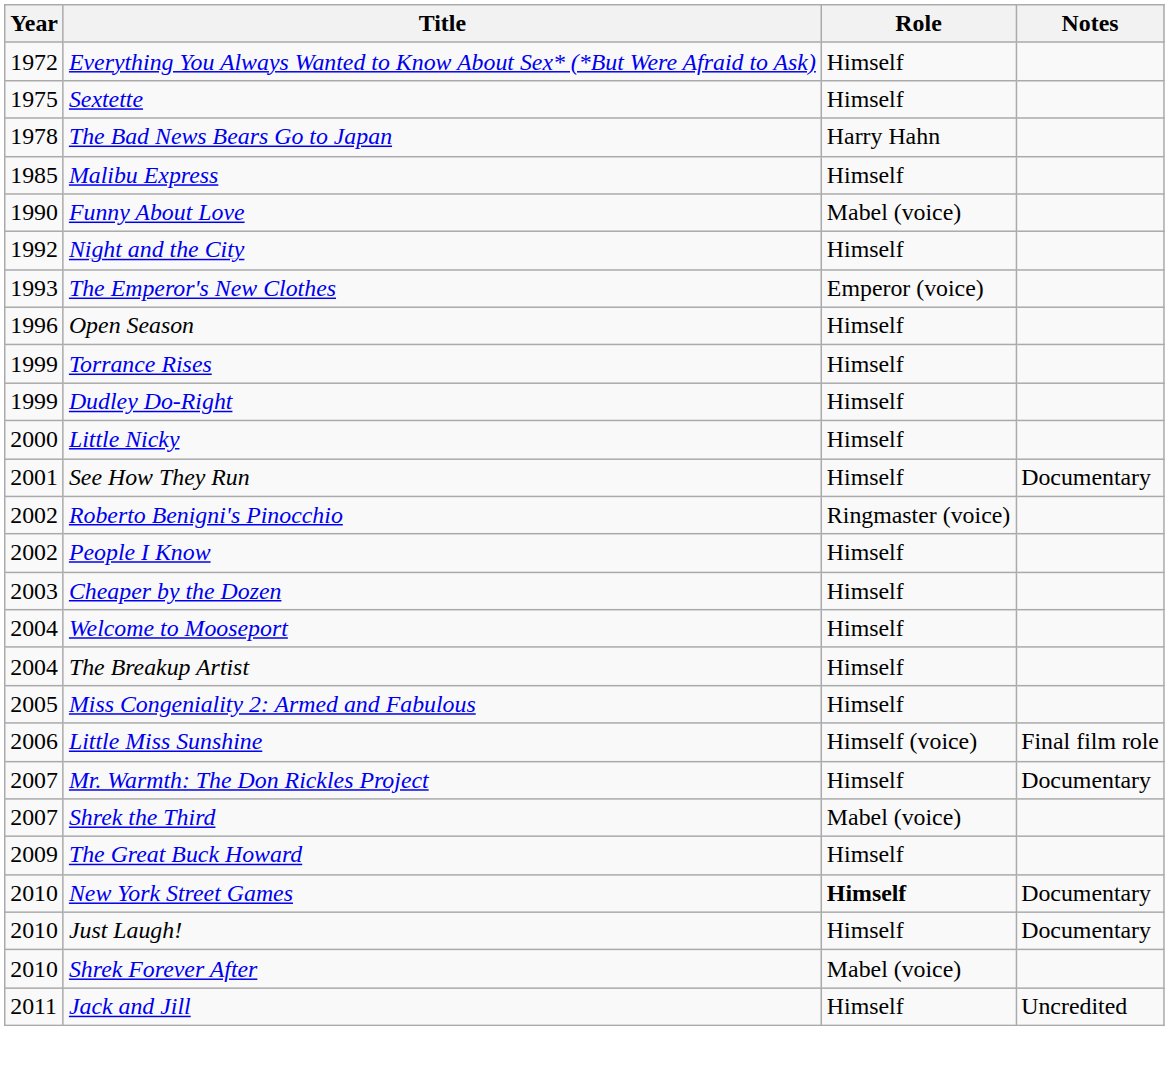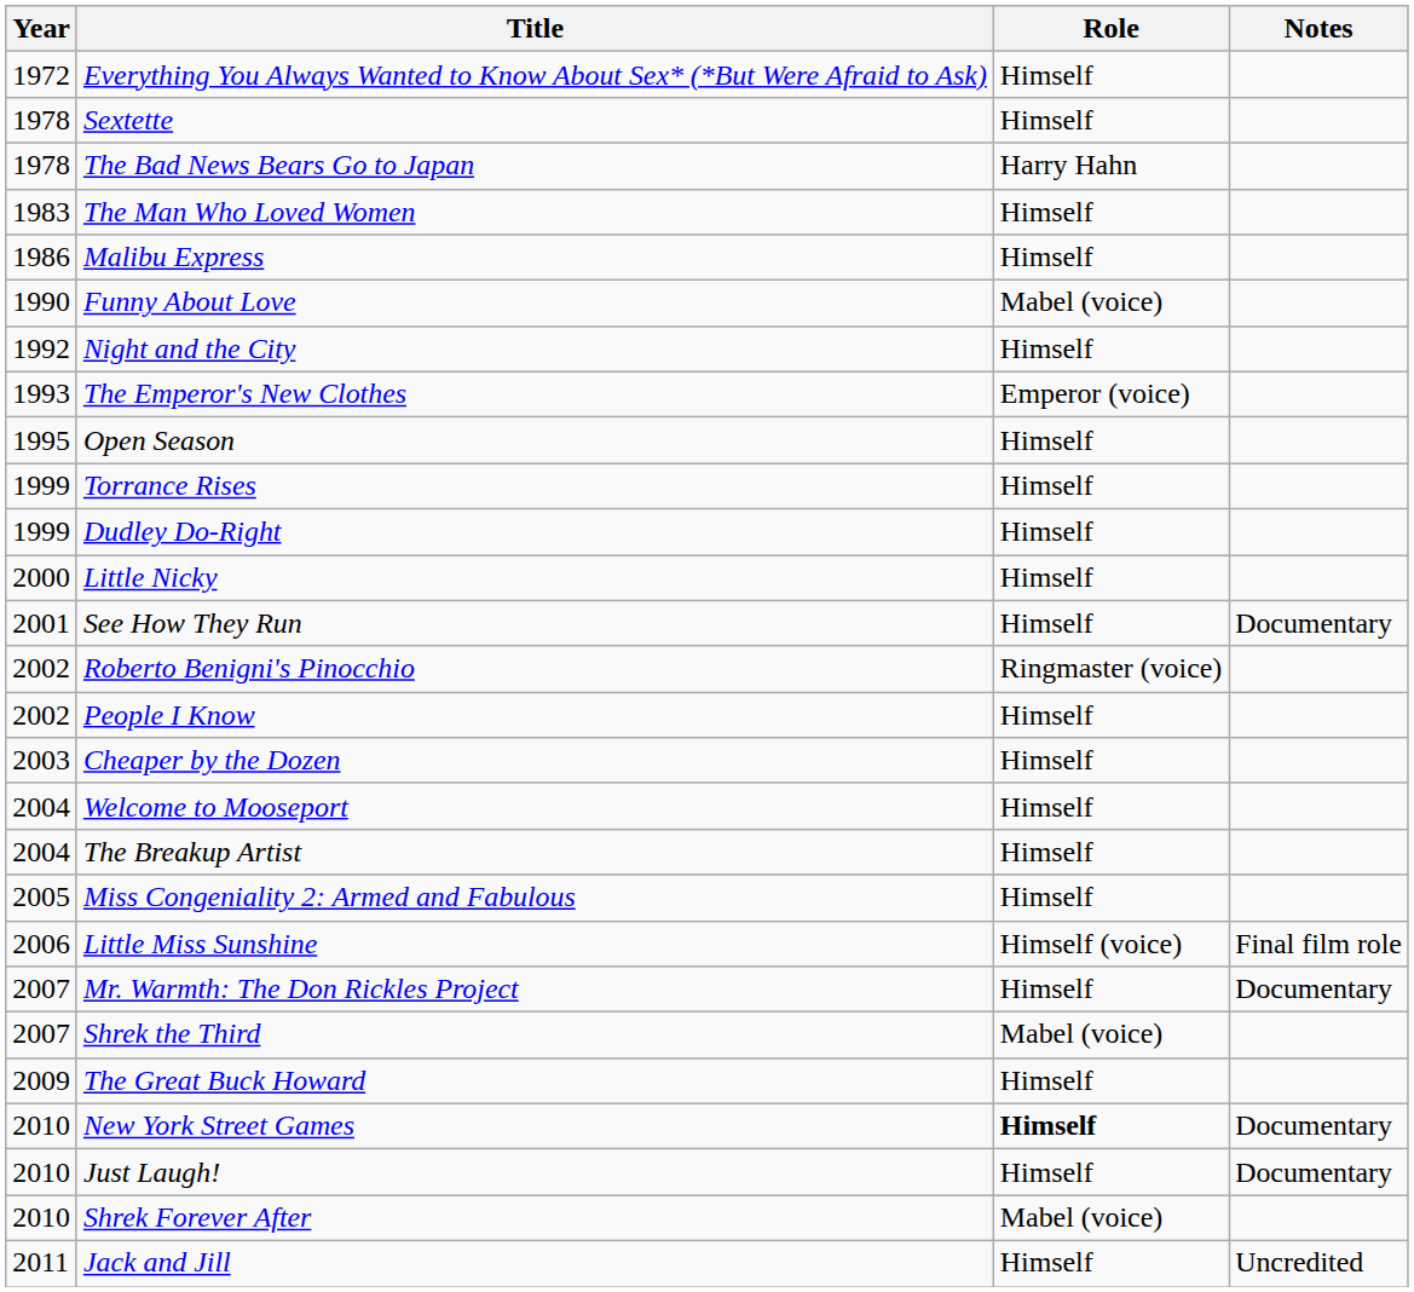 <table class="wikitable sortable">
 <tr>
 <th>Year</th>
 <th>Title</th>
 <th>Role</th>
 <th>Notes</th>
 </tr>
 <tr>
 <td>1972</td>
 <td><em><a href='#'>Everything You Always Wanted to Know About Sex* (*But Were Afraid to Ask)</a></em></td>
 <td>Himself</td>
 <td></td>
 </tr>
 <tr>
-<td>1975</td>
+<td>1978</td>
 <td><em><a href='#'>Sextette</a></em></td>
 <td>Himself</td>
 <td></td>
 </tr>
 <tr>
 <td>1978</td>
 <td><em><a href='#'>The Bad News Bears Go to Japan</a></em></td>
 <td>Harry Hahn</td>
 <td></td>
 </tr>
 <tr>
-<td>1985</td>
+<td>1983</td>
+<td><em><a href='#'>The Man Who Loved Women</a></em></td>
+<td>Himself</td>
+<td></td>
+</tr>
+<tr>
+<td>1986</td>
 <td><em><a href='#'>Malibu Express</a></em></td>
 <td>Himself</td>
 <td></td>
 </tr>
 <tr>
 <td>1990</td>
 <td><em><a href='#'>Funny About Love</a></em></td>
 <td>Mabel (voice)</td>
 <td></td>
 </tr>
 <tr>
 <td>1992</td>
 <td><em><a href='#'>Night and the City</a></em></td>
 <td>Himself</td>
 <td></td>
 </tr>
 <tr>
 <td>1993</td>
 <td><em><a href='#'>The Emperor's New Clothes</a></em></td>
 <td>Emperor (voice)</td>
 <td></td>
 </tr>
 <tr>
-<td>1996</td>
+<td>1995</td>
 <td><em>Open Season</em></td>
 <td>Himself</td>
 <td></td>
 </tr>
 <tr>
 <td>1999</td>
 <td><em><a href='#'>Torrance Rises</a></em></td>
 <td>Himself</td>
 <td></td>
 </tr>
 <tr>
 <td>1999</td>
 <td><em><a href='#'>Dudley Do-Right</a></em></td>
 <td>Himself</td>
 <td></td>
 </tr>
 <tr>
 <td>2000</td>
 <td><em><a href='#'>Little Nicky</a></em></td>
 <td>Himself</td>
 <td></td>
 </tr>
 <tr>
 <td>2001</td>
 <td><em>See How They Run</em></td>
 <td>Himself</td>
 <td>Documentary</td>
 </tr>
 <tr>
 <td>2002</td>
 <td><em><a href='#'>Roberto Benigni's Pinocchio</a></em></td>
 <td>Ringmaster (voice)</td>
 <td></td>
 </tr>
 <tr>
 <td>2002</td>
 <td><em><a href='#'>People I Know</a></em></td>
 <td>Himself</td>
 <td></td>
 </tr>
 <tr>
 <td>2003</td>
 <td><em><a href='#'>Cheaper by the Dozen</a></em></td>
 <td>Himself</td>
 <td></td>
 </tr>
 <tr>
 <td>2004</td>
 <td><em><a href='#'>Welcome to Mooseport</a></em></td>
 <td>Himself</td>
 <td></td>
 </tr>
 <tr>
 <td>2004</td>
 <td><em>The Breakup Artist</em></td>
 <td>Himself</td>
 <td></td>
 </tr>
 <tr>
 <td>2005</td>
 <td><em><a href='#'>Miss Congeniality 2: Armed and Fabulous</a></em></td>
 <td>Himself</td>
 <td></td>
 </tr>
 <tr>
 <td>2006</td>
 <td><em><a href='#'>Little Miss Sunshine</a></em></td>
 <td>Himself (voice)</td>
 <td>Final film role</td>
 </tr>
 <tr>
 <td>2007</td>
 <td><em><a href='#'>Mr. Warmth: The Don Rickles Project</a></em></td>
 <td>Himself</td>
 <td>Documentary</td>
 </tr>
 <tr>
 <td>2007</td>
 <td><em><a href='#'>Shrek the Third</a></em></td>
 <td>Mabel (voice)</td>
 <td></td>
 </tr>
 <tr>
 <td>2009</td>
 <td><em><a href='#'>The Great Buck Howard</a></em></td>
 <td>Himself</td>
 <td></td>
 </tr>
 <tr>
 <td>2010</td>
 <td><em><a href='#'>New York Street Games</a></em></td>
 <td><strong>Himself</strong></td>
 <td>Documentary</td>
 </tr>
 <tr>
 <td>2010</td>
 <td><em>Just Laugh!</em></td>
 <td>Himself</td>
 <td>Documentary</td>
 </tr>
 <tr>
 <td>2010</td>
 <td><em><a href='#'>Shrek Forever After</a></em></td>
 <td>Mabel (voice)</td>
 <td></td>
 </tr>
 <tr>
 <td>2011</td>
 <td><em><a href='#'>Jack and Jill</a></em></td>
 <td>Himself</td>
 <td>Uncredited</td>
 </tr>
 </table>
